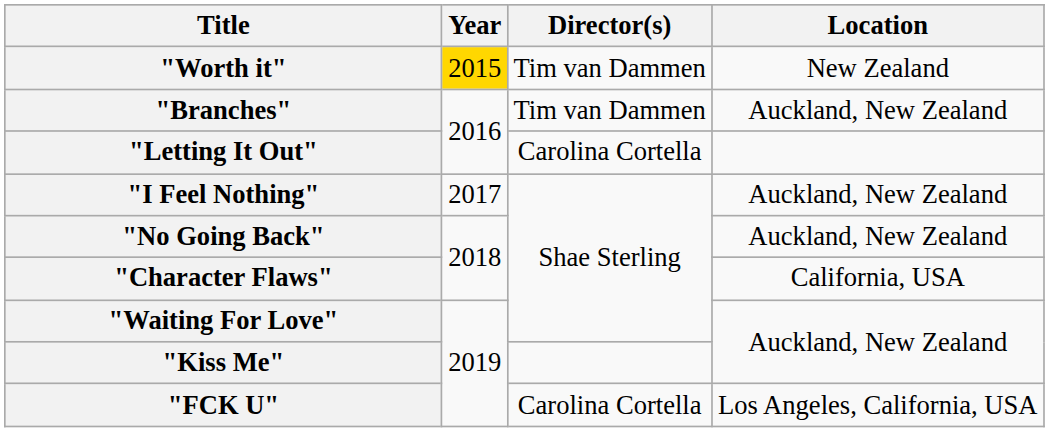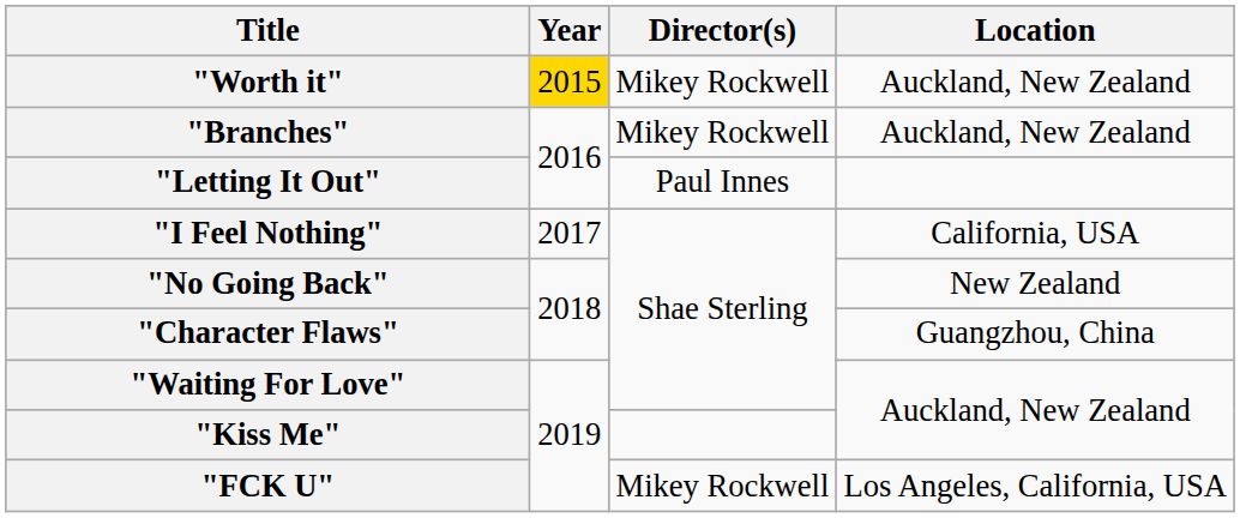 <table class="wikitable plainrowheaders" style="text-align:center;">
 <tr>
 <th scope="col" style="width:16em;">Title</th>
 <th scope="col">Year</th>
 <th scope="col">Director(s)</th>
 <th scope="col">Location</th>
 </tr>
 <tr>
 <th scope="row">"Worth it"</th>
 <td style="background: gold;">2015</td>
-<td>Tim van Dammen</td>
-<td>New Zealand</td>
+<td>Mikey Rockwell</td>
+<td>Auckland, New Zealand</td>
 </tr>
 <tr>
 <th scope="row">"Branches"</th>
 <td rowspan="2">2016</td>
-<td>Tim van Dammen</td>
+<td>Mikey Rockwell</td>
 <td>Auckland, New Zealand</td>
 </tr>
 <tr>
 <th scope="row">"Letting It Out"</th>
-<td>Carolina Cortella</td>
+<td>Paul Innes</td>
 <td></td>
 </tr>
 <tr>
 <th scope="row">"I Feel Nothing"</th>
 <td>2017</td>
 <td rowspan="4">Shae Sterling</td>
-<td>Auckland, New Zealand</td>
+<td>California, USA</td>
 </tr>
 <tr>
 <th scope="row">"No Going Back"</th>
 <td rowspan="2">2018</td>
-<td>Auckland, New Zealand</td>
+<td>New Zealand</td>
 </tr>
 <tr>
 <th scope="row">"Character Flaws"</th>
-<td>California, USA</td>
+<td>Guangzhou, China</td>
 </tr>
 <tr>
 <th scope="row">"Waiting For Love"</th>
 <td rowspan="3">2019</td>
 <td rowspan="2">Auckland, New Zealand</td>
 </tr>
 <tr>
 <th scope="row">"Kiss Me"</th>
 <td></td>
 </tr>
 <tr>
 <th scope="row">"FCK U"</th>
-<td>Carolina Cortella</td>
+<td>Mikey Rockwell</td>
 <td>Los Angeles, California, USA</td>
 </tr>
 </table>
